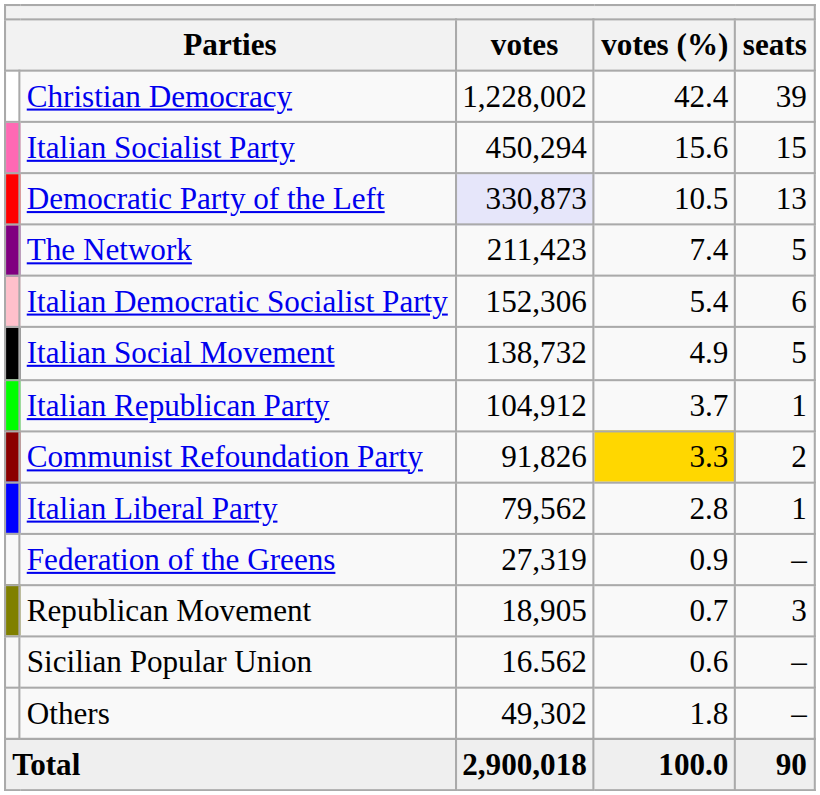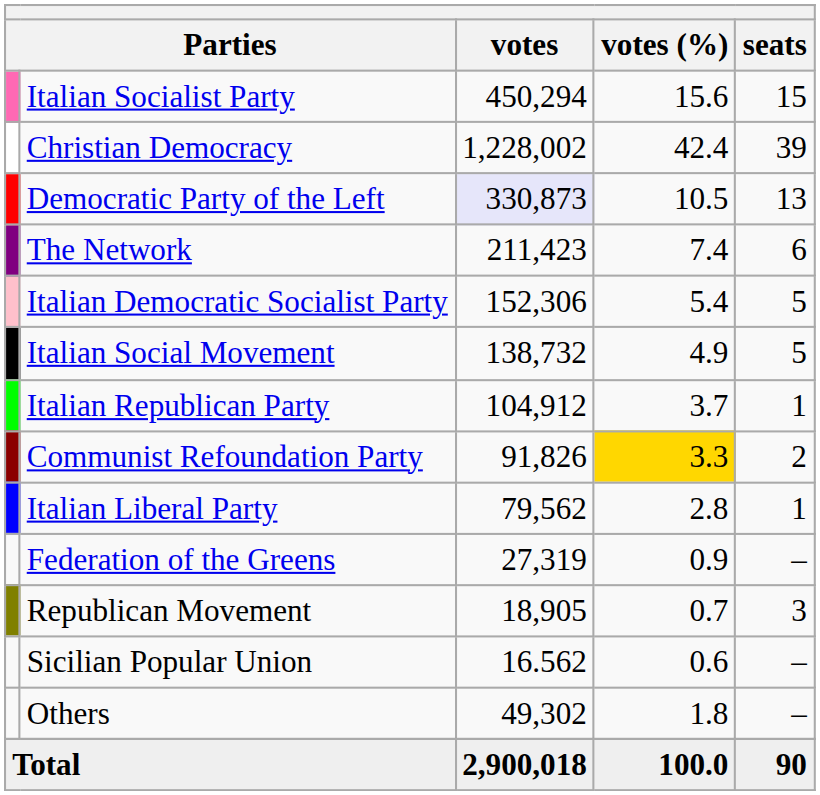 <table class="wikitable" style="font-size:95%">
 <tr>
 <th colspan=5></th>
 </tr>
 <tr bgcolor="EFEFEF">
 <th Colspan=2>Parties</th>
 <th>votes</th>
 <th>votes (%)</th>
 <th>seats</th>
 </tr>
 <tr>
+<td bgcolor= Hotpink></td>
+<td><a href='#'>Italian Socialist Party</a></td>
+<td align=right>450,294</td>
+<td align=right>15.6</td>
+<td align=right>15</td>
+</tr>
+<tr>
 <td bgcolor= White></td>
 <td><a href='#'>Christian Democracy</a></td>
 <td align=right>1,228,002</td>
 <td align=right>42.4</td>
 <td align=right>39</td>
-</tr>
-<tr>
-<td bgcolor= Hotpink></td>
-<td><a href='#'>Italian Socialist Party</a></td>
-<td align=right>450,294</td>
-<td align=right>15.6</td>
-<td align=right>15</td>
 </tr>
 <tr>
 <td bgcolor= Red></td>
 <td><a href='#'>Democratic Party of the Left</a></td>
 <td align=right style="background: lavender;">330,873</td>
 <td align=right>10.5</td>
 <td align=right>13</td>
 </tr>
 <tr>
 <td bgcolor= Purple></td>
 <td><a href='#'>The Network</a></td>
 <td align=right>211,423</td>
 <td align=right>7.4</td>
-<td align=right>5</td>
+<td align=right>6</td>
 </tr>
 <tr>
 <td bgcolor= Pink></td>
 <td><a href='#'>Italian Democratic Socialist Party</a></td>
 <td align=right>152,306</td>
 <td align=right>5.4</td>
-<td align=right>6</td>
+<td align=right>5</td>
 </tr>
 <tr>
 <td bgcolor= Black></td>
 <td><a href='#'>Italian Social Movement</a></td>
 <td align=right>138,732</td>
 <td align=right>4.9</td>
 <td align=right>5</td>
 </tr>
 <tr>
 <td bgcolor= Lime></td>
 <td><a href='#'>Italian Republican Party</a></td>
 <td align=right>104,912</td>
 <td align=right>3.7</td>
 <td align=right>1</td>
 </tr>
 <tr>
 <td bgcolor= Darkred></td>
 <td><a href='#'>Communist Refoundation Party</a></td>
 <td align=right>91,826</td>
 <td align=right style="background: gold;">3.3</td>
 <td align=right>2</td>
 </tr>
 <tr>
 <td bgcolor= Blue></td>
 <td><a href='#'>Italian Liberal Party</a></td>
 <td align=right>79,562</td>
 <td align=right>2.8</td>
 <td align=right>1</td>
 </tr>
 <tr>
 <td bgcolor= ></td>
 <td><a href='#'>Federation of the Greens</a></td>
 <td align=right>27,319</td>
 <td align=right>0.9</td>
 <td align=right>–</td>
 </tr>
 <tr>
 <td bgcolor= Olive></td>
 <td>Republican Movement</td>
 <td align=right>18,905</td>
 <td align=right>0.7</td>
 <td align=right>3</td>
 </tr>
 <tr>
 <td bgcolor= ></td>
 <td>Sicilian Popular Union</td>
 <td align=right>16.562</td>
 <td align=right>0.6</td>
 <td align=right>–</td>
 </tr>
 <tr>
 <td bgcolor= ></td>
 <td>Others</td>
 <td align=right>49,302</td>
 <td align=right>1.8</td>
 <td align=right>–</td>
 </tr>
 <tr>
 </tr>
 <tr bgcolor="EFEFEF">
 <td colspan =2><strong>Total</strong></td>
 <td align=right><strong>2,900,018</strong></td>
 <td align=right><strong>100.0</strong></td>
 <td align=right><strong>90</strong></td>
 </tr>
 </table>
